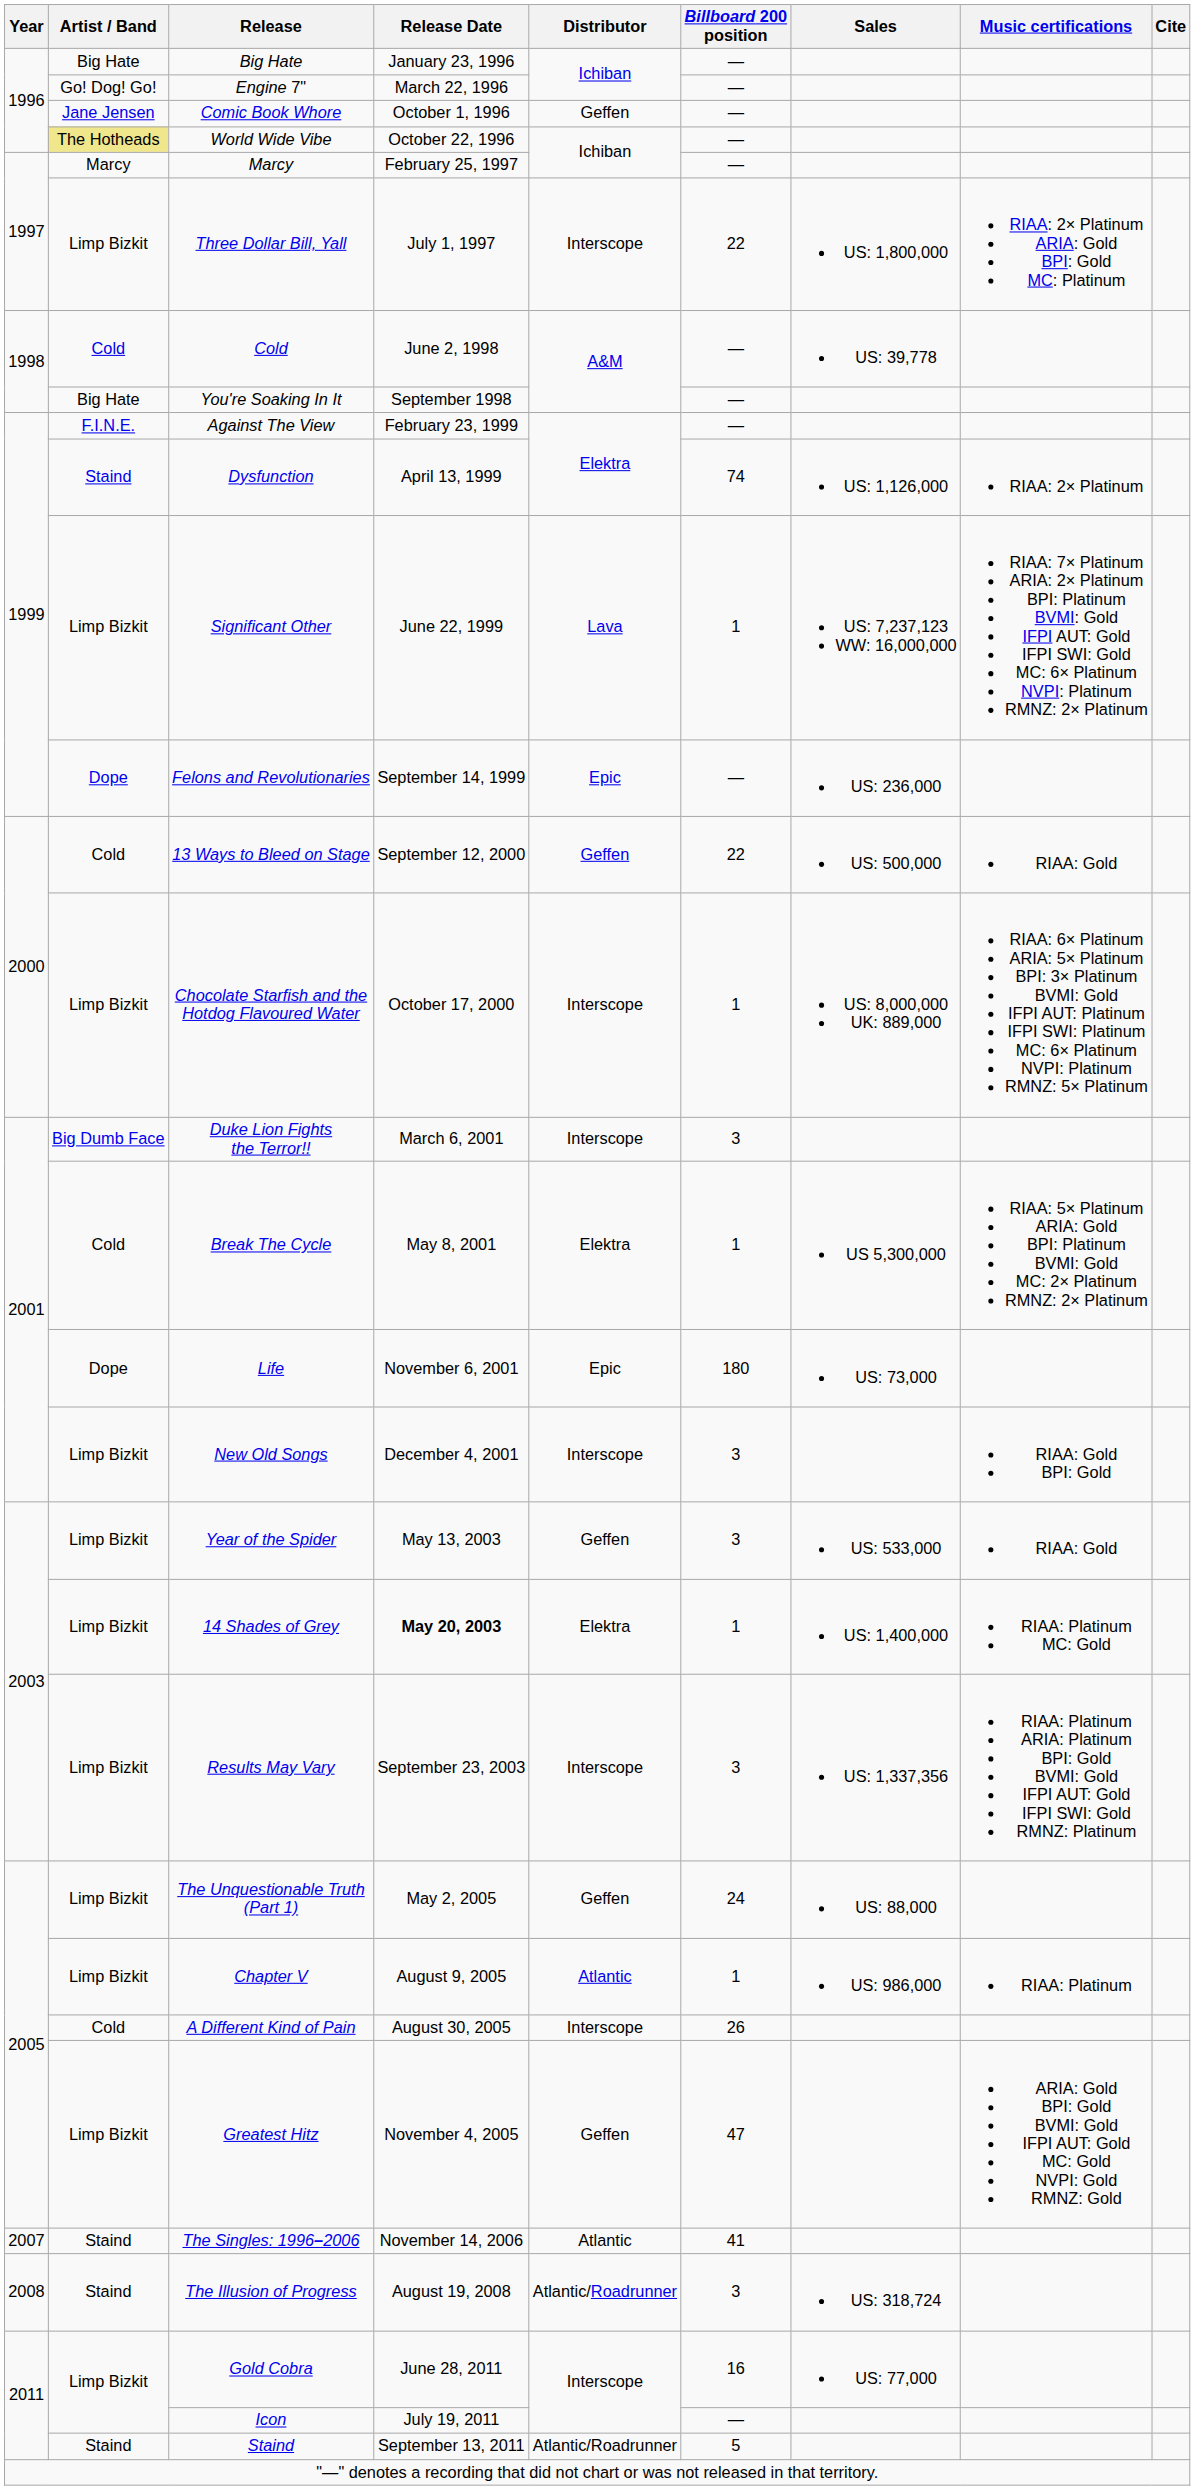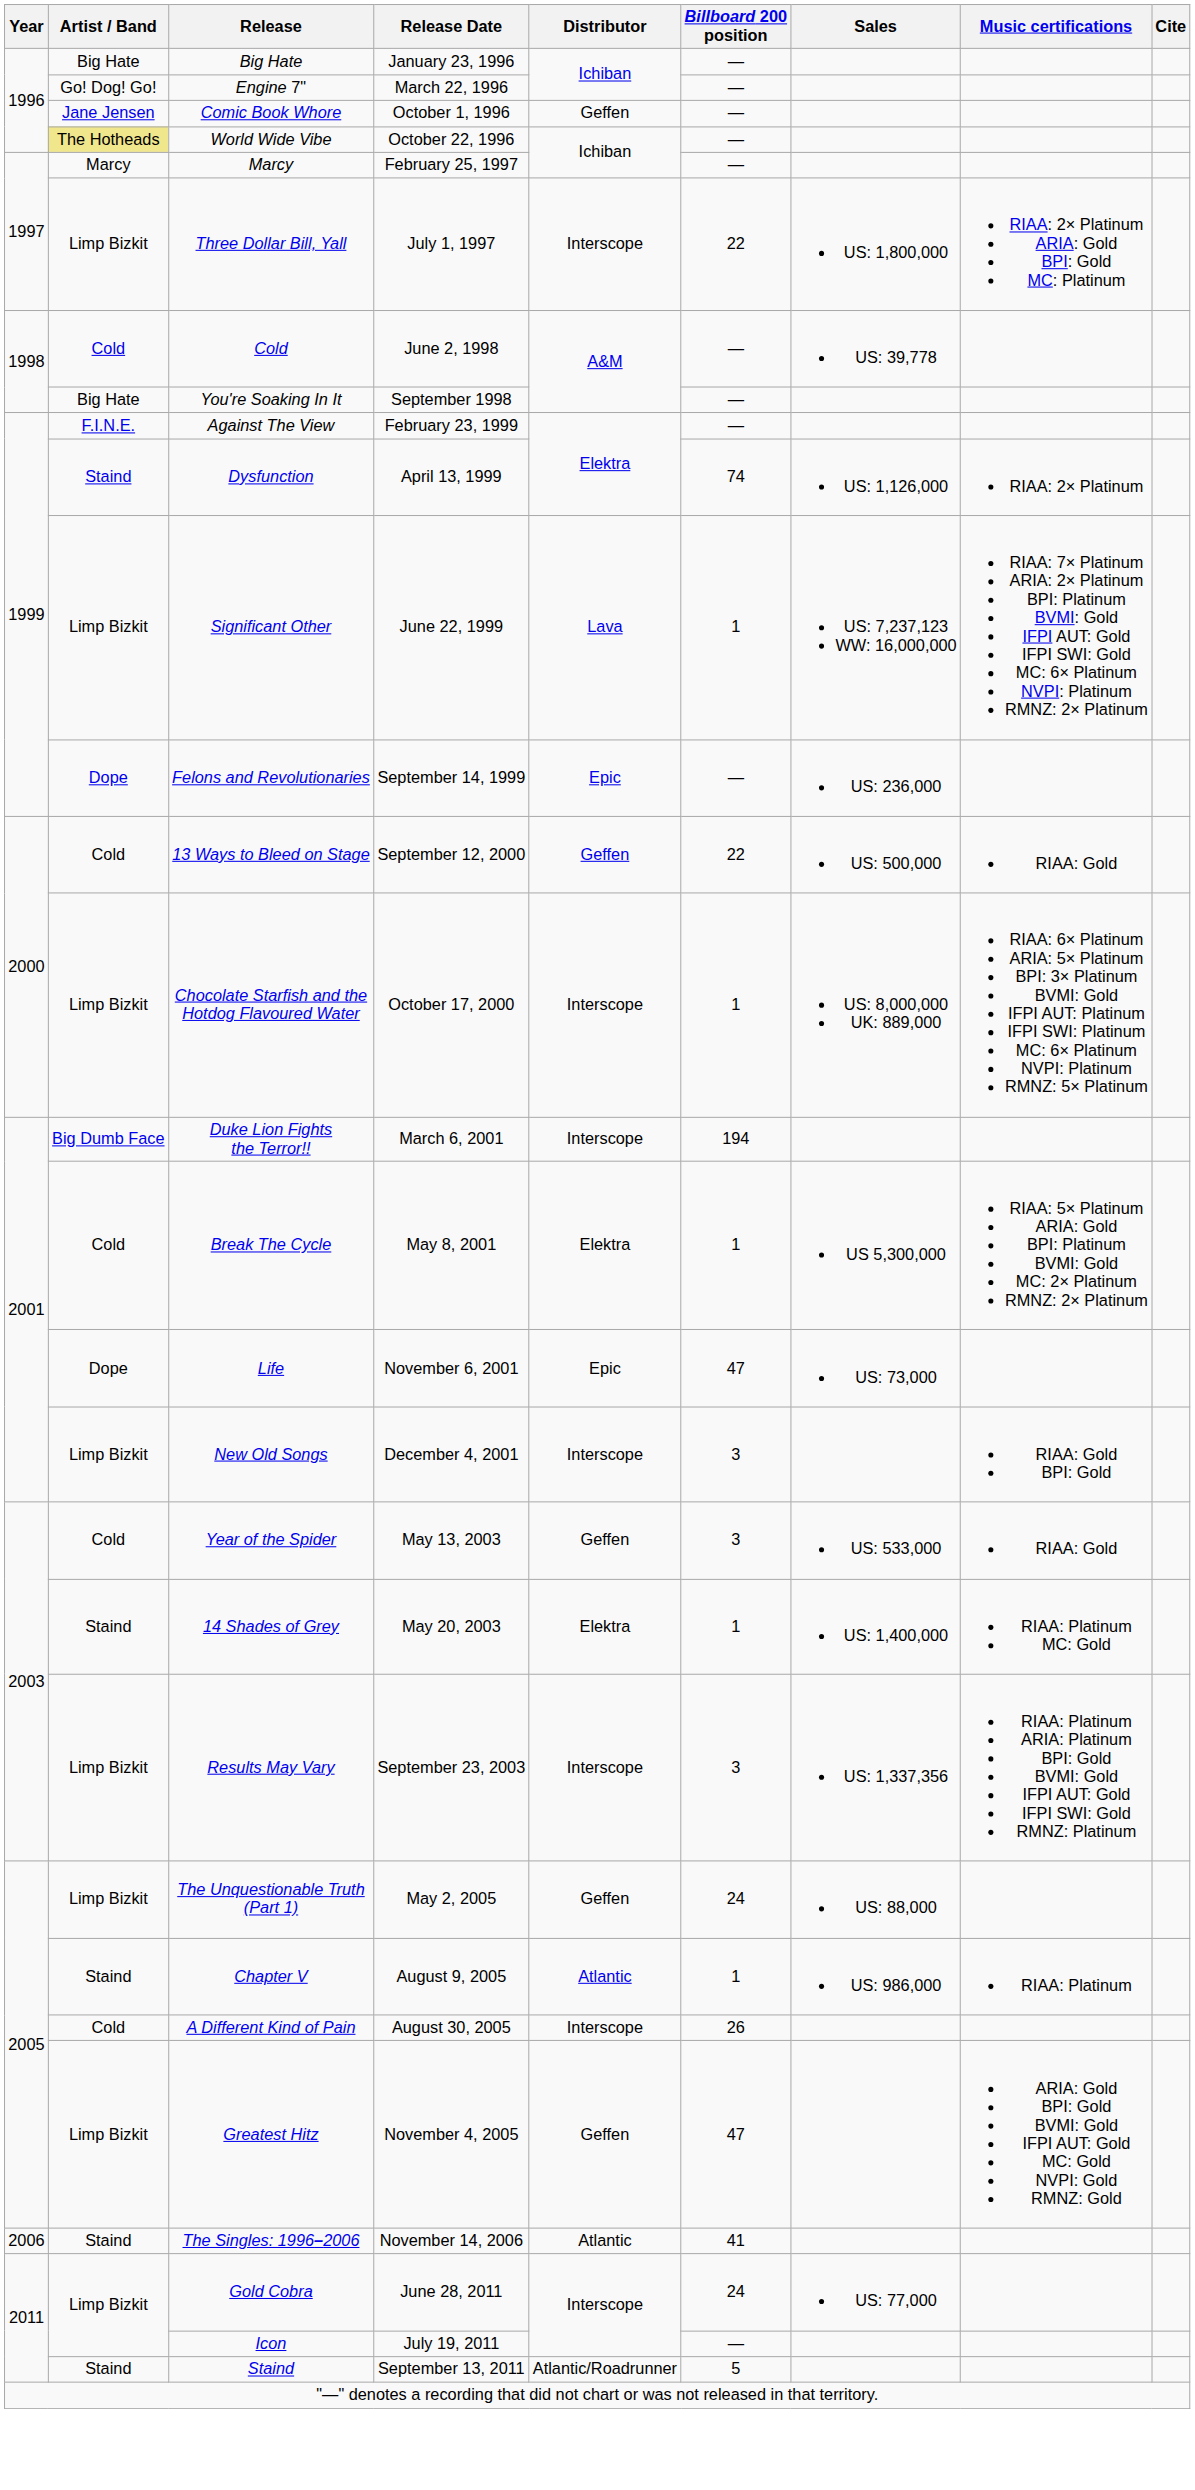 <table class="wikitable sortable plainrowheaders" style="text-align:center;">
 <tr>
 <th>Year</th>
 <th>Artist / Band</th>
 <th>Release</th>
 <th>Release Date</th>
 <th>Distributor</th>
 <th><a href='#'><em>Billboard</em> 200</a><br>position</th>
 <th>Sales</th>
 <th><a href='#'>Music certifications</a></th>
 <th>Cite</th>
 </tr>
 <tr>
 <td rowspan="4">1996</td>
 <td>Big Hate</td>
 <td><em>Big Hate</em></td>
 <td>January 23, 1996</td>
 <td rowspan="2"><a href='#'>Ichiban</a></td>
 <td>—</td>
 <td></td>
 <td></td>
 <td></td>
 </tr>
 <tr>
 <td>Go! Dog! Go!</td>
 <td><em>Engine</em> 7"</td>
 <td>March 22, 1996</td>
 <td>—</td>
 <td></td>
 <td></td>
 <td></td>
 </tr>
 <tr>
 <td><a href='#'>Jane Jensen</a></td>
 <td><em><a href='#'>Comic Book Whore</a></em></td>
 <td>October 1, 1996</td>
 <td>Geffen</td>
 <td>—</td>
 <td></td>
 <td></td>
 <td></td>
 </tr>
 <tr>
 <td style="background: khaki;">The Hotheads</td>
 <td><em>World Wide Vibe</em></td>
 <td>October 22, 1996</td>
 <td rowspan="2">Ichiban</td>
 <td>—</td>
 <td></td>
 <td></td>
 <td></td>
 </tr>
 <tr>
 <td rowspan="2">1997</td>
 <td>Marcy</td>
 <td><em>Marcy</em></td>
 <td>February 25, 1997</td>
 <td>—</td>
 <td></td>
 <td></td>
 <td></td>
 </tr>
 <tr>
 <td>Limp Bizkit</td>
 <td><em><a href='#'>Three Dollar Bill, Yall</a></em></td>
 <td>July 1, 1997</td>
 <td>Interscope</td>
 <td>22</td>
 <td><br><ul><li>US: 1,800,000</li></ul></td>
 <td><br><ul><li><a href='#'>RIAA</a>: 2× Platinum</li><li><a href='#'>ARIA</a>: Gold</li><li><a href='#'>BPI</a>: Gold</li><li><a href='#'>MC</a>: Platinum</li></ul></td>
 <td></td>
 </tr>
 <tr>
 <td rowspan="2">1998</td>
 <td><a href='#'>Cold</a></td>
 <td><em><a href='#'>Cold</a></em></td>
 <td>June 2, 1998</td>
 <td rowspan="2"><a href='#'>A&M</a></td>
 <td>—</td>
 <td><br><ul><li>US: 39,778</li></ul></td>
 <td></td>
 <td></td>
 </tr>
 <tr>
 <td>Big Hate</td>
 <td><em>You're Soaking In It</em></td>
 <td>September 1998</td>
 <td>—</td>
 <td></td>
 <td></td>
 <td></td>
 </tr>
 <tr>
 <td rowspan="4">1999</td>
 <td><a href='#'>F.I.N.E.</a></td>
 <td><em>Against The View</em></td>
 <td>February 23, 1999</td>
 <td rowspan="2"><a href='#'>Elektra</a></td>
 <td>—</td>
 <td></td>
 <td></td>
 <td></td>
 </tr>
 <tr>
 <td><a href='#'>Staind</a></td>
 <td><em><a href='#'>Dysfunction</a></em></td>
 <td>April 13, 1999</td>
 <td>74</td>
 <td><br><ul><li>US: 1,126,000</li></ul></td>
 <td><br><ul><li>RIAA: 2× Platinum</li></ul></td>
 <td></td>
 </tr>
 <tr>
 <td>Limp Bizkit</td>
 <td><em><a href='#'>Significant Other</a></em></td>
 <td>June 22, 1999</td>
 <td><a href='#'>Lava</a></td>
 <td>1</td>
 <td><br><ul><li>US: 7,237,123</li><li>WW: 16,000,000</li></ul></td>
 <td><br><ul><li>RIAA: 7× Platinum</li><li>ARIA: 2× Platinum</li><li>BPI: Platinum</li><li><a href='#'>BVMI</a>: Gold</li><li><a href='#'>IFPI</a> AUT: Gold</li><li>IFPI SWI: Gold</li><li>MC: 6× Platinum</li><li><a href='#'>NVPI</a>: Platinum</li><li>RMNZ: 2× Platinum</li></ul></td>
 <td></td>
 </tr>
 <tr>
 <td><a href='#'>Dope</a></td>
 <td><em><a href='#'>Felons and Revolutionaries</a></em></td>
 <td>September 14, 1999</td>
 <td><a href='#'>Epic</a></td>
 <td>—</td>
 <td><br><ul><li>US: 236,000</li></ul></td>
 <td></td>
 <td></td>
 </tr>
 <tr>
 <td rowspan="2">2000</td>
 <td>Cold</td>
 <td><em><a href='#'>13 Ways to Bleed on Stage</a></em></td>
 <td>September 12, 2000</td>
 <td><a href='#'>Geffen</a></td>
 <td>22</td>
 <td><br><ul><li>US: 500,000</li></ul></td>
 <td><br><ul><li>RIAA: Gold</li></ul></td>
 <td></td>
 </tr>
 <tr>
 <td>Limp Bizkit</td>
 <td><em><a href='#'>Chocolate Starfish and the <br>Hotdog Flavoured Water</a></em></td>
 <td>October 17, 2000</td>
 <td>Interscope</td>
 <td>1</td>
 <td><br><ul><li>US: 8,000,000</li><li>UK: 889,000</li></ul></td>
 <td><br><ul><li>RIAA: 6× Platinum</li><li>ARIA: 5× Platinum</li><li>BPI: 3× Platinum</li><li>BVMI: Gold</li><li>IFPI AUT: Platinum</li><li>IFPI SWI: Platinum</li><li>MC: 6× Platinum</li><li>NVPI: Platinum</li><li>RMNZ: 5× Platinum</li></ul></td>
 <td></td>
 </tr>
 <tr>
 <td rowspan="4">2001</td>
 <td><a href='#'>Big Dumb Face</a></td>
 <td><em><a href='#'>Duke Lion Fights <br>the Terror!!</a></em></td>
 <td>March 6, 2001</td>
 <td>Interscope</td>
-<td>3</td>
+<td>194</td>
 <td></td>
 <td></td>
 <td></td>
 </tr>
 <tr>
 <td>Cold</td>
 <td><em><a href='#'>Break The Cycle</a></em></td>
 <td>May 8, 2001</td>
 <td>Elektra</td>
 <td>1</td>
 <td><br><ul><li>US 5,300,000</li></ul></td>
 <td><br><ul><li>RIAA: 5× Platinum</li><li>ARIA: Gold</li><li>BPI: Platinum</li><li>BVMI: Gold</li><li>MC: 2× Platinum</li><li>RMNZ: 2× Platinum</li></ul></td>
 <td></td>
 </tr>
 <tr>
 <td>Dope</td>
 <td><a href='#'><em>Life</em></a></td>
 <td>November 6, 2001</td>
 <td>Epic</td>
-<td>180</td>
+<td>47</td>
 <td><br><ul><li>US: 73,000</li></ul></td>
 <td></td>
 <td></td>
 </tr>
 <tr>
 <td>Limp Bizkit</td>
 <td><em><a href='#'>New Old Songs</a></em></td>
 <td>December 4, 2001</td>
 <td>Interscope</td>
 <td>3</td>
 <td></td>
 <td><br><ul><li>RIAA: Gold</li><li>BPI: Gold</li></ul></td>
 <td></td>
 </tr>
 <tr>
 <td rowspan="3">2003</td>
-<td>Limp Bizkit</td>
+<td>Cold</td>
 <td><em><a href='#'>Year of the Spider</a></em></td>
 <td>May 13, 2003</td>
 <td>Geffen</td>
 <td>3</td>
 <td><br><ul><li>US: 533,000</li></ul></td>
 <td><br><ul><li>RIAA: Gold</li></ul></td>
 <td></td>
 </tr>
 <tr>
-<td>Limp Bizkit</td>
+<td>Staind</td>
 <td><em><a href='#'>14 Shades of Grey</a></em></td>
-<td><strong>May 20, 2003</strong></td>
+<td>May 20, 2003</td>
 <td>Elektra</td>
 <td>1</td>
 <td><br><ul><li>US: 1,400,000</li></ul></td>
 <td><br><ul><li>RIAA: Platinum</li><li>MC: Gold</li></ul></td>
 <td></td>
 </tr>
 <tr>
 <td>Limp Bizkit</td>
 <td><em><a href='#'>Results May Vary</a></em></td>
 <td>September 23, 2003</td>
 <td>Interscope</td>
 <td>3</td>
 <td><br><ul><li>US: 1,337,356</li></ul></td>
 <td><br><ul><li>RIAA: Platinum</li><li>ARIA: Platinum</li><li>BPI: Gold</li><li>BVMI: Gold</li><li>IFPI AUT: Gold</li><li>IFPI SWI: Gold</li><li>RMNZ: Platinum</li></ul></td>
 <td></td>
 </tr>
 <tr>
 <td rowspan="4">2005</td>
 <td>Limp Bizkit</td>
 <td><em><a href='#'>The Unquestionable Truth <br>(Part 1)</a></em></td>
 <td>May 2, 2005</td>
 <td>Geffen</td>
 <td>24</td>
 <td><br><ul><li>US: 88,000</li></ul></td>
 <td></td>
 <td></td>
 </tr>
 <tr>
-<td>Limp Bizkit</td>
+<td>Staind</td>
 <td><em><a href='#'>Chapter V</a></em></td>
 <td>August 9, 2005</td>
 <td><a href='#'>Atlantic</a></td>
 <td>1</td>
 <td><br><ul><li>US: 986,000</li></ul></td>
 <td><br><ul><li>RIAA: Platinum</li></ul></td>
 <td></td>
 </tr>
 <tr>
 <td>Cold</td>
 <td><em><a href='#'>A Different Kind of Pain</a></em></td>
 <td>August 30, 2005</td>
 <td>Interscope</td>
 <td>26</td>
 <td></td>
 <td></td>
 <td></td>
 </tr>
 <tr>
 <td>Limp Bizkit</td>
 <td><em><a href='#'>Greatest Hitz</a></em></td>
 <td>November 4, 2005</td>
 <td>Geffen</td>
 <td>47</td>
 <td></td>
 <td><br><ul><li>ARIA: Gold</li><li>BPI: Gold</li><li>BVMI: Gold</li><li>IFPI AUT: Gold</li><li>MC: Gold</li><li>NVPI: Gold</li><li>RMNZ: Gold</li></ul></td>
 <td></td>
 </tr>
 <tr>
-<td>2007</td>
+<td>2006</td>
 <td>Staind</td>
 <td><em><a href='#'>The Singles: 1996<strong>–</strong>2006</a></em></td>
 <td>November 14, 2006</td>
 <td>Atlantic</td>
 <td>41</td>
 <td></td>
 <td></td>
 <td></td>
 </tr>
 <tr>
-<td>2008</td>
-<td>Staind</td>
-<td><em><a href='#'>The Illusion of Progress</a></em></td>
-<td>August 19, 2008</td>
-<td>Atlantic/<a href='#'>Roadrunner</a></td>
-<td>3</td>
-<td><br><ul><li>US: 318,724</li></ul></td>
-<td></td>
-<td></td>
-</tr>
-<tr>
 <td rowspan="3">2011</td>
 <td rowspan="2">Limp Bizkit</td>
 <td><em><a href='#'>Gold Cobra</a></em></td>
 <td>June 28, 2011</td>
 <td rowspan="2">Interscope</td>
-<td>16</td>
+<td>24</td>
 <td><br><ul><li>US: 77,000</li></ul></td>
 <td></td>
 <td></td>
 </tr>
 <tr>
 <td><em><a href='#'>Icon</a></em></td>
 <td>July 19, 2011</td>
 <td>—</td>
 <td></td>
 <td></td>
 <td></td>
 </tr>
 <tr>
 <td>Staind</td>
 <td><em><a href='#'>Staind</a></em></td>
 <td>September 13, 2011</td>
 <td>Atlantic/Roadrunner</td>
 <td>5</td>
 <td></td>
 <td></td>
 <td></td>
 </tr>
 <tr>
 <td colspan="9">"—" denotes a recording that did not chart or was not released in that territory.</td>
 </tr>
 </table>
